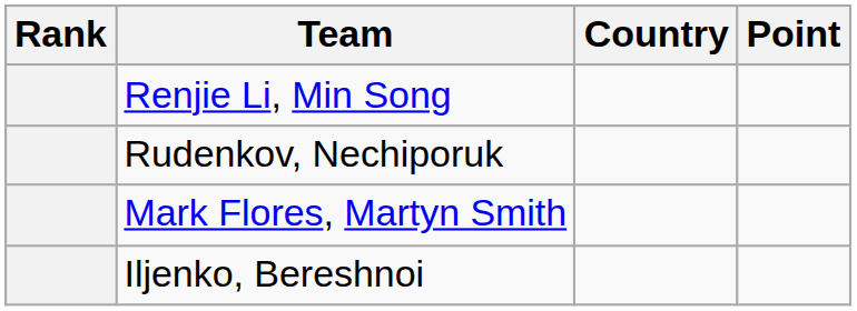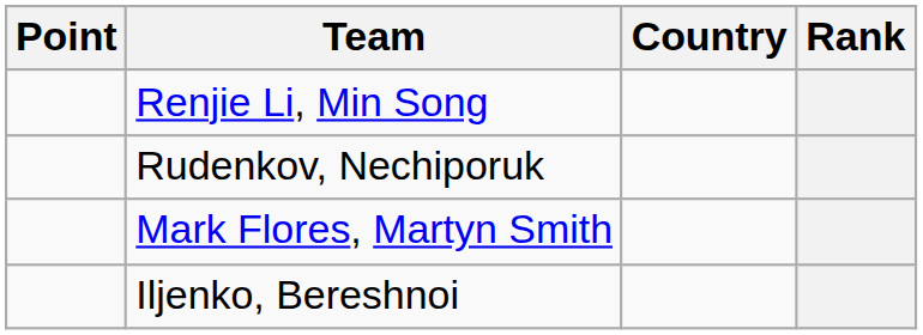 <table class="wikitable sortable">
 <tr>
-<th>Rank</th>
+<th>Point</th>
 <th>Team</th>
 <th>Country</th>
-<th>Point</th>
+<th>Rank</th>
 </tr>
 <tr>
-<th></th>
+<td></td>
 <td><a href='#'>Renjie Li</a>, <a href='#'>Min Song</a></td>
 <td></td>
-<td></td>
+<th></th>
 </tr>
 <tr>
-<th></th>
+<td></td>
 <td>Rudenkov, Nechiporuk</td>
 <td></td>
-<td></td>
+<th></th>
 </tr>
 <tr>
-<th></th>
+<td></td>
 <td><a href='#'>Mark Flores</a>, <a href='#'>Martyn Smith</a></td>
 <td></td>
-<td></td>
+<th></th>
 </tr>
 <tr>
-<th></th>
+<td></td>
 <td>Iljenko, Bereshnoi</td>
 <td></td>
-<td></td>
+<th></th>
 </tr>
 </table>
